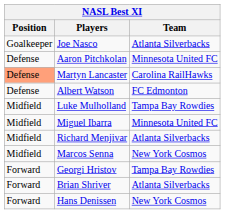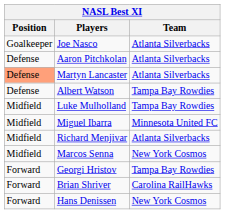 <table class="wikitable">
 <tr>
 <th colspan=7><a href='#'>NASL Best XI</a></th>
 </tr>
 <tr>
 <th>Position</th>
 <th>Players</th>
 <th>Team</th>
 </tr>
 <tr>
 <td>Goalkeeper</td>
 <td> <a href='#'>Joe Nasco</a></td>
 <td><a href='#'>Atlanta Silverbacks</a></td>
 </tr>
 <tr>
 <td>Defense</td>
 <td> <a href='#'>Aaron Pitchkolan</a></td>
-<td><a href='#'>Minnesota United FC</a></td>
+<td><a href='#'>Atlanta Silverbacks</a></td>
 </tr>
 <tr>
 <td style="background: lightsalmon;">Defense</td>
 <td> <a href='#'>Martyn Lancaster</a></td>
-<td><a href='#'>Carolina RailHawks</a></td>
+<td><a href='#'>Atlanta Silverbacks</a></td>
 </tr>
 <tr>
 <td>Defense</td>
 <td> <a href='#'>Albert Watson</a></td>
-<td><a href='#'>FC Edmonton</a></td>
+<td><a href='#'>Tampa Bay Rowdies</a></td>
 </tr>
 <tr>
 <td>Midfield</td>
 <td> <a href='#'>Luke Mulholland</a></td>
 <td><a href='#'>Tampa Bay Rowdies</a></td>
 </tr>
 <tr>
 <td>Midfield</td>
 <td> <a href='#'>Miguel Ibarra</a></td>
 <td><a href='#'>Minnesota United FC</a></td>
 </tr>
 <tr>
 <td>Midfield</td>
 <td> <a href='#'>Richard Menjivar</a></td>
 <td><a href='#'>Atlanta Silverbacks</a></td>
 </tr>
 <tr>
 <td>Midfield</td>
 <td> <a href='#'>Marcos Senna</a></td>
 <td><a href='#'>New York Cosmos</a></td>
 </tr>
 <tr>
 <td>Forward</td>
 <td> <a href='#'>Georgi Hristov</a></td>
 <td><a href='#'>Tampa Bay Rowdies</a></td>
 </tr>
 <tr>
 <td>Forward</td>
 <td> <a href='#'>Brian Shriver</a></td>
-<td><a href='#'>Atlanta Silverbacks</a></td>
+<td><a href='#'>Carolina RailHawks</a></td>
 </tr>
 <tr>
 <td>Forward</td>
 <td> <a href='#'>Hans Denissen</a></td>
 <td><a href='#'>New York Cosmos</a></td>
 </tr>
 </table>
